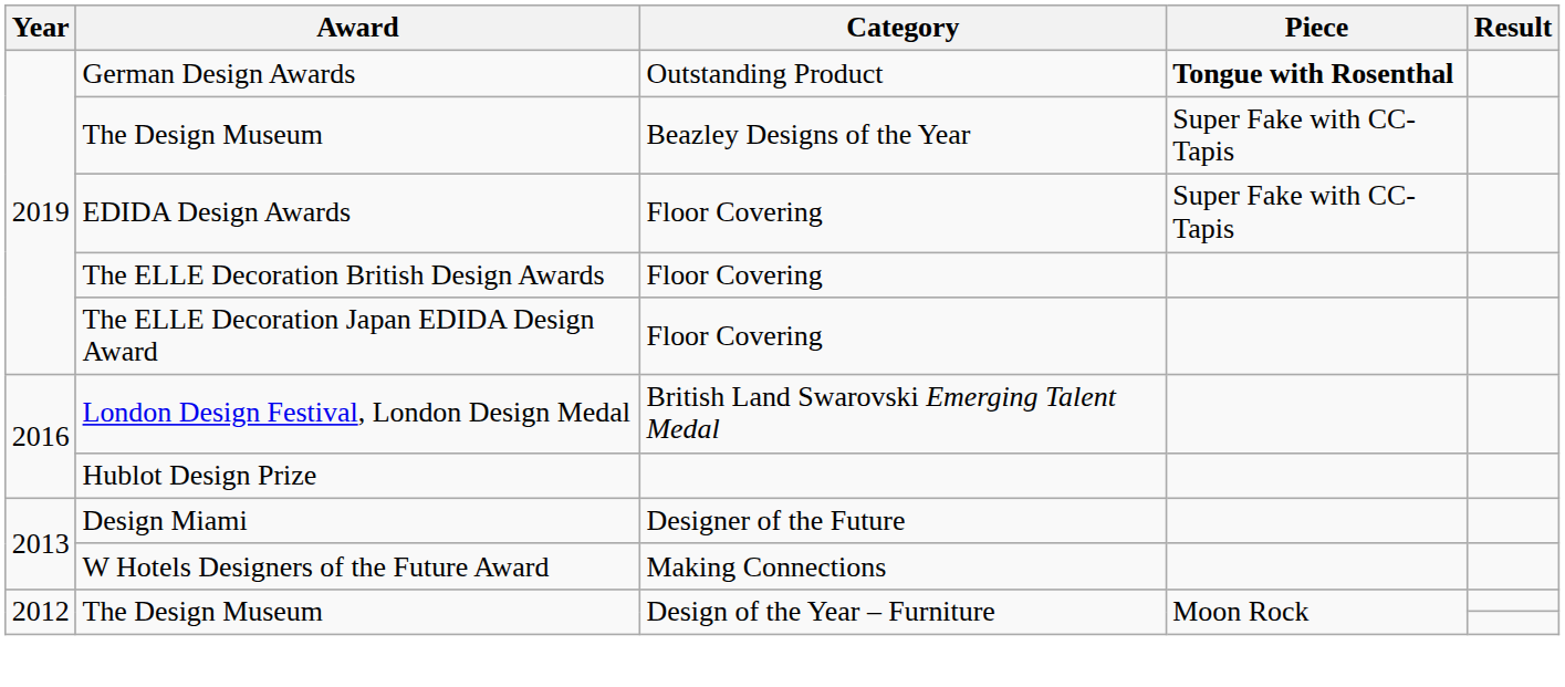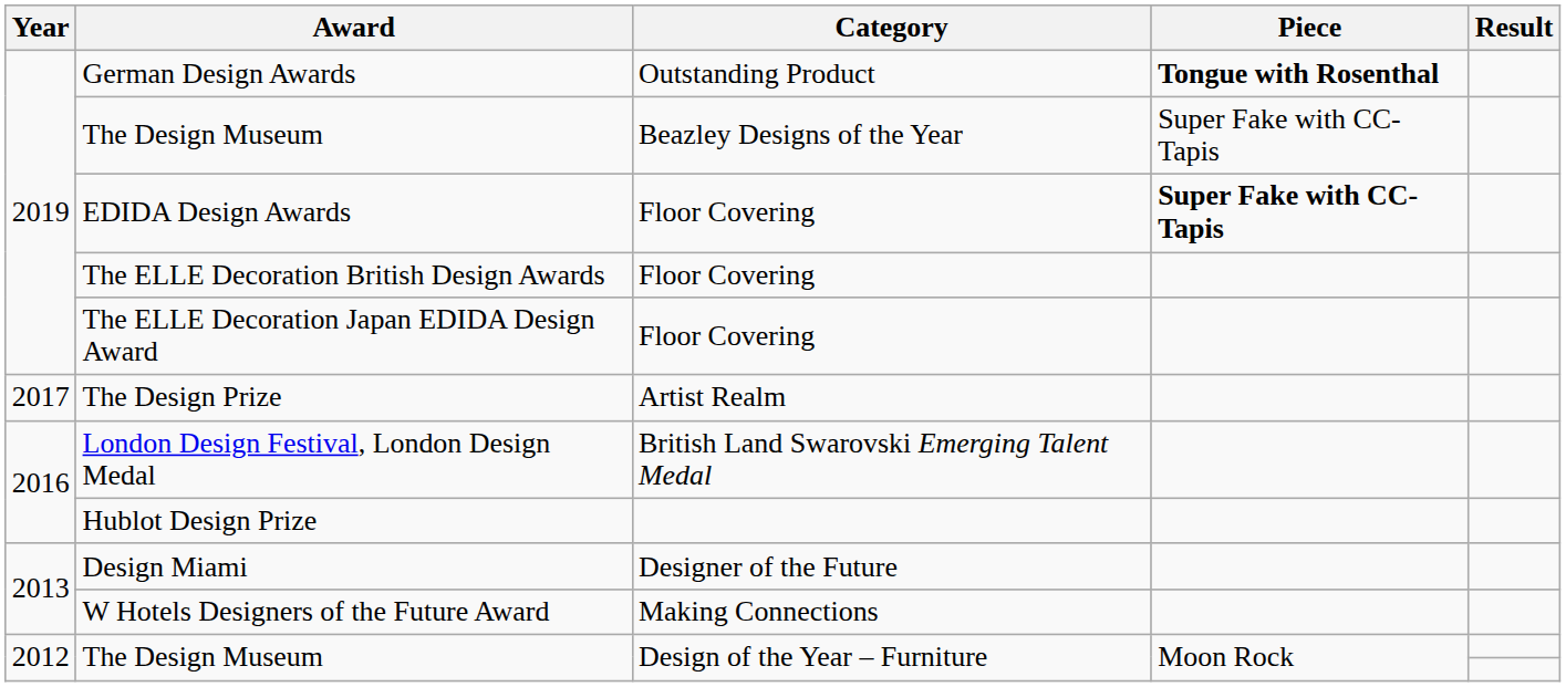 <table class="wikitable sortable">
 <tr>
 <th>Year</th>
 <th>Award</th>
 <th>Category</th>
 <th>Piece</th>
 <th>Result</th>
 </tr>
 <tr>
 <td rowspan="5">2019</td>
 <td>German Design Awards</td>
 <td>Outstanding Product</td>
 <td><strong>Tongue with Rosenthal</strong></td>
 <td></td>
 </tr>
 <tr>
 <td>The Design Museum</td>
 <td>Beazley Designs of the Year</td>
 <td>Super Fake with CC-Tapis</td>
 <td></td>
 </tr>
 <tr>
 <td>EDIDA Design Awards</td>
 <td>Floor Covering</td>
-<td>Super Fake with CC-Tapis</td>
+<td><strong>Super Fake with CC-Tapis</strong></td>
 <td></td>
 </tr>
 <tr>
 <td>The ELLE Decoration British Design Awards</td>
 <td>Floor Covering</td>
 <td></td>
 <td></td>
 </tr>
 <tr>
 <td>The ELLE Decoration Japan EDIDA Design Award</td>
 <td>Floor Covering</td>
+<td></td>
+<td></td>
+</tr>
+<tr>
+<td>2017</td>
+<td>The Design Prize</td>
+<td>Artist Realm</td>
 <td></td>
 <td></td>
 </tr>
 <tr>
 <td rowspan="2">2016</td>
 <td><a href='#'>London Design Festival</a>, London Design Medal</td>
 <td>British Land Swarovski <em>Emerging Talent Medal</em></td>
 <td></td>
 <td></td>
 </tr>
 <tr>
 <td>Hublot Design Prize</td>
 <td></td>
 <td></td>
 <td></td>
 </tr>
 <tr>
 <td rowspan="2">2013</td>
 <td>Design Miami</td>
 <td>Designer of the Future</td>
 <td></td>
 <td></td>
 </tr>
 <tr>
 <td>W Hotels Designers of the Future Award</td>
 <td>Making Connections</td>
 <td Site-specific installation></td>
 </tr>
 <tr>
 <td rowspan="2">2012</td>
 <td rowspan="2">The Design Museum</td>
 <td rowspan="2">Design of the Year – Furniture</td>
 <td rowspan="2">Moon Rock</td>
 <td></td>
 </tr>
 <tr>
 <td></td>
 </tr>
 </table>
